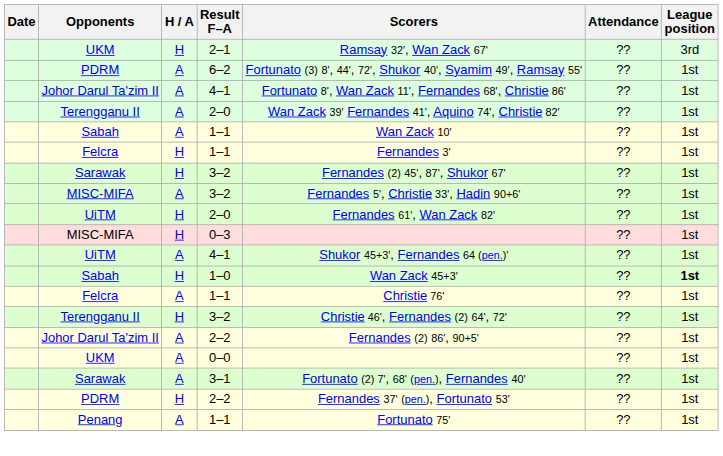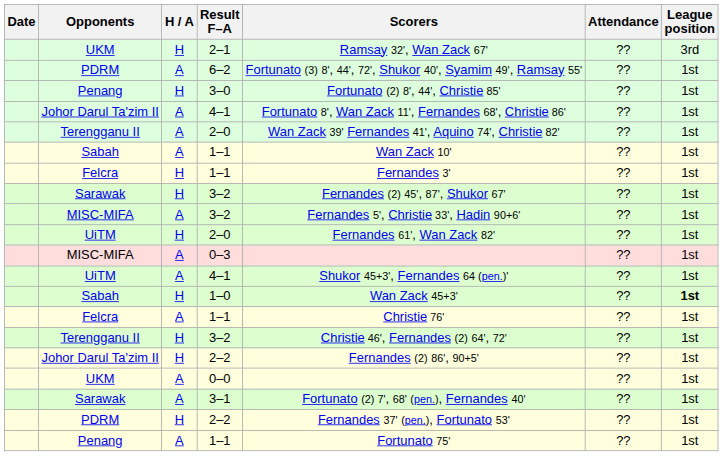 <table class="wikitable" style="text-align:center">
 <tr>
 <th>Date</th>
 <th>Opponents</th>
 <th>H / A</th>
 <th>Result<br>F–A</th>
 <th>Scorers</th>
 <th>Attendance</th>
 <th>League<br>position</th>
 </tr>
 <tr bgcolor="#ddffdd">
 <td></td>
 <td><a href='#'>UKM</a></td>
 <td><a href='#'>H</a></td>
 <td>2–1</td>
 <td><a href='#'>Ramsay</a> <small>32'</small>, <a href='#'>Wan Zack</a> <small>67'</small></td>
 <td>??</td>
 <td>3rd</td>
 </tr>
 <tr bgcolor="#ddffdd">
 <td></td>
 <td><a href='#'>PDRM</a></td>
 <td><a href='#'>A</a></td>
 <td>6–2</td>
 <td><a href='#'>Fortunato</a> <small>(3)</small> <small>8'</small>, <small>44'</small>, <small>72'</small>, <a href='#'>Shukor</a> <small>40'</small>, <a href='#'>Syamim</a> <small>49'</small>, <a href='#'>Ramsay</a> <small>55'</small></td>
+<td>??</td>
+<td>1st</td>
+</tr>
+<tr bgcolor="#ddffdd">
+<td></td>
+<td><a href='#'>Penang</a></td>
+<td><a href='#'>H</a></td>
+<td>3–0</td>
+<td><a href='#'>Fortunato</a> <small>(2)</small> <small>8'</small>, <small>44'</small>, <a href='#'>Christie</a><small> 85'</small></td>
 <td>??</td>
 <td>1st</td>
 </tr>
 <tr bgcolor="#ddffdd">
 <td></td>
 <td><a href='#'>Johor Darul Ta'zim II</a></td>
 <td><a href='#'>A</a></td>
 <td>4–1</td>
 <td><a href='#'>Fortunato</a> <small>8'</small>, <a href='#'>Wan Zack</a> <small>11'</small>, <a href='#'>Fernandes</a> <small>68'</small>, <a href='#'>Christie</a><small> 86'</small></td>
 <td>??</td>
 <td>1st</td>
 </tr>
 <tr bgcolor="#ddffdd">
 <td></td>
 <td><a href='#'>Terengganu II</a></td>
 <td><a href='#'>A</a></td>
 <td>2–0</td>
 <td><a href='#'>Wan Zack</a> <small>39'</small> <a href='#'>Fernandes</a> <small>41'</small>, <a href='#'>Aquino</a> <small>74'</small>, <a href='#'>Christie</a><small> 82'</small></td>
 <td>??</td>
 <td>1st</td>
 </tr>
 <tr bgcolor="#ffffdd">
 <td></td>
 <td><a href='#'>Sabah</a></td>
 <td><a href='#'>A</a></td>
 <td>1–1</td>
 <td><a href='#'>Wan Zack</a> <small> 10'</small></td>
 <td>??</td>
 <td>1st</td>
 </tr>
 <tr bgcolor="#ffffdd">
 <td></td>
 <td><a href='#'>Felcra</a></td>
 <td><a href='#'>H</a></td>
 <td>1–1</td>
 <td><a href='#'>Fernandes</a> <small>3'</small></td>
 <td>??</td>
 <td>1st</td>
 </tr>
 <tr bgcolor="#ddffds">
 <td></td>
 <td><a href='#'>Sarawak</a></td>
 <td><a href='#'>H</a></td>
 <td>3–2</td>
 <td><a href='#'>Fernandes</a> <small>(2)</small> <small>45'</small>, <small>87'</small>, <a href='#'>Shukor</a> <small>67'</small></td>
 <td>??</td>
 <td>1st</td>
 </tr>
 <tr bgcolor="#ddffds">
 <td></td>
 <td><a href='#'>MISC-MIFA</a></td>
 <td><a href='#'>A</a></td>
 <td>3–2</td>
 <td><a href='#'>Fernandes</a> <small>5'</small>, <a href='#'>Christie</a><small> 33'</small>, <a href='#'>Hadin</a> <small>90+6'</small></td>
 <td>??</td>
 <td>1st</td>
 </tr>
 <tr bgcolor="#ddffds">
 <td></td>
 <td><a href='#'>UiTM</a></td>
 <td><a href='#'>H</a></td>
 <td>2–0</td>
 <td><a href='#'>Fernandes</a> <small>61'</small>, <a href='#'>Wan Zack</a> <small>82'</small></td>
 <td>??</td>
 <td>1st</td>
 </tr>
 <tr bgcolor="#ffdddd">
 <td></td>
 <td>MISC-MIFA</td>
-<td><a href='#'>H</a></td>
+<td><a href='#'>A</a></td>
 <td>0–3</td>
 <td></td>
 <td>??</td>
 <td>1st</td>
 </tr>
 <tr bgcolor="#ddffds">
 <td></td>
 <td><a href='#'>UiTM</a></td>
 <td><a href='#'>A</a></td>
 <td>4–1</td>
 <td><a href='#'>Shukor</a> <small> 45+3'</small>, <a href='#'>Fernandes</a> <small> 64 (<a href='#'>pen.</a>)'</small></td>
 <td>??</td>
 <td>1st</td>
 </tr>
 <tr bgcolor="#ddffds">
 <td></td>
 <td><a href='#'>Sabah</a></td>
 <td><a href='#'>H</a></td>
 <td>1–0</td>
 <td><a href='#'>Wan Zack</a> <small>45+3'</small></td>
 <td>??</td>
 <td><strong>1st</strong></td>
 </tr>
 <tr bgcolor="#ffffdd">
 <td></td>
 <td><a href='#'>Felcra</a></td>
 <td><a href='#'>A</a></td>
 <td>1–1</td>
 <td><a href='#'>Christie</a><small> 76'</small></td>
 <td>??</td>
 <td>1st</td>
 </tr>
 <tr bgcolor="#ddffds">
 <td></td>
 <td><a href='#'>Terengganu II</a></td>
 <td><a href='#'>H</a></td>
 <td>3–2</td>
 <td><a href='#'>Christie</a><small> 46'</small>, <a href='#'>Fernandes</a> <small>(2)</small> <small>64'</small>, <small>72'</small></td>
 <td>??</td>
 <td>1st</td>
 </tr>
 <tr bgcolor="#ffffdd">
 <td></td>
 <td><a href='#'>Johor Darul Ta'zim II</a></td>
-<td><a href='#'>A</a></td>
+<td><a href='#'>H</a></td>
 <td>2–2</td>
 <td><a href='#'>Fernandes</a> <small>(2)</small> <small>86'</small>, <small>90+5'</small></td>
 <td>??</td>
 <td>1st</td>
 </tr>
 <tr bgcolor="#ffffdd">
 <td></td>
 <td><a href='#'>UKM</a></td>
 <td><a href='#'>A</a></td>
 <td>0–0</td>
 <td></td>
 <td>??</td>
 <td>1st</td>
 </tr>
 <tr bgcolor="#ddffds">
 <td></td>
 <td><a href='#'>Sarawak</a></td>
 <td><a href='#'>A</a></td>
 <td>3–1</td>
 <td><a href='#'>Fortunato</a> <small>(2) 7'</small>, <small>68'</small> <small>(<a href='#'>pen.</a>)</small>, <a href='#'>Fernandes</a> <small>40'</small></td>
 <td>??</td>
 <td>1st</td>
 </tr>
 <tr bgcolor="#ffffdd">
 <td></td>
 <td><a href='#'>PDRM</a></td>
 <td><a href='#'>H</a></td>
 <td>2–2</td>
 <td><a href='#'>Fernandes</a> <small>37'</small> <small>(<a href='#'>pen.</a>)</small>, <a href='#'>Fortunato</a> <small> 53'</small></td>
 <td>??</td>
 <td>1st</td>
 </tr>
 <tr bgcolor="#ffffdd">
 <td></td>
 <td><a href='#'>Penang</a></td>
 <td><a href='#'>A</a></td>
 <td>1–1</td>
 <td><a href='#'>Fortunato</a> <small>75'</small></td>
 <td>??</td>
 <td>1st</td>
 </tr>
 </table>
